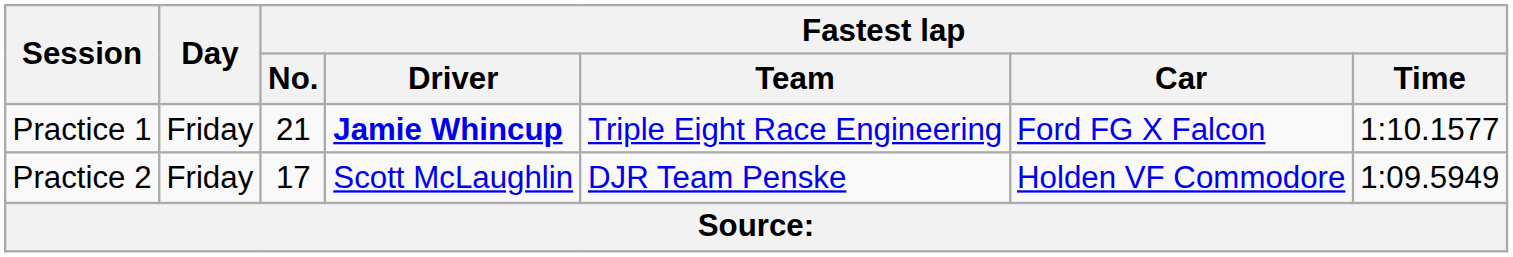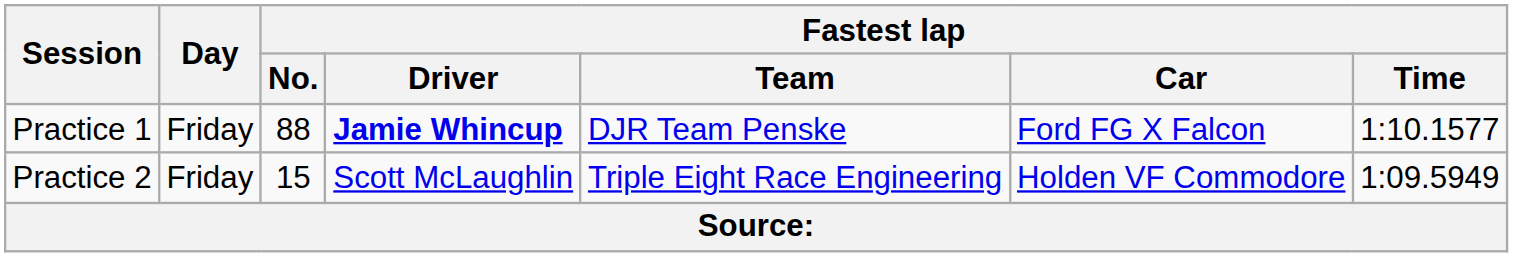 <table class="wikitable" style="font-size: 85%">
 <tr>
 <th rowspan="2">Session</th>
 <th rowspan="2">Day</th>
 <th colspan="5">Fastest lap</th>
 </tr>
 <tr>
 <th>No.</th>
 <th>Driver</th>
 <th>Team</th>
 <th>Car</th>
 <th>Time</th>
 </tr>
 <tr>
 <td>Practice 1</td>
 <td>Friday</td>
-<td align="center">21</td>
+<td align="center">88</td>
 <td><strong> <a href='#'>Jamie Whincup</a></strong></td>
-<td><a href='#'>Triple Eight Race Engineering</a></td>
+<td><a href='#'>DJR Team Penske</a></td>
 <td><a href='#'>Ford FG X Falcon</a></td>
 <td>1:10.1577</td>
 </tr>
 <tr>
 <td>Practice 2</td>
 <td>Friday</td>
-<td align="center">17</td>
+<td align="center">15</td>
 <td> <a href='#'>Scott McLaughlin</a></td>
-<td><a href='#'>DJR Team Penske</a></td>
+<td><a href='#'>Triple Eight Race Engineering</a></td>
 <td><a href='#'>Holden VF Commodore</a></td>
 <td>1:09.5949</td>
 </tr>
 <tr>
 <th colspan=7>Source:</th>
 </tr>
 </table>
